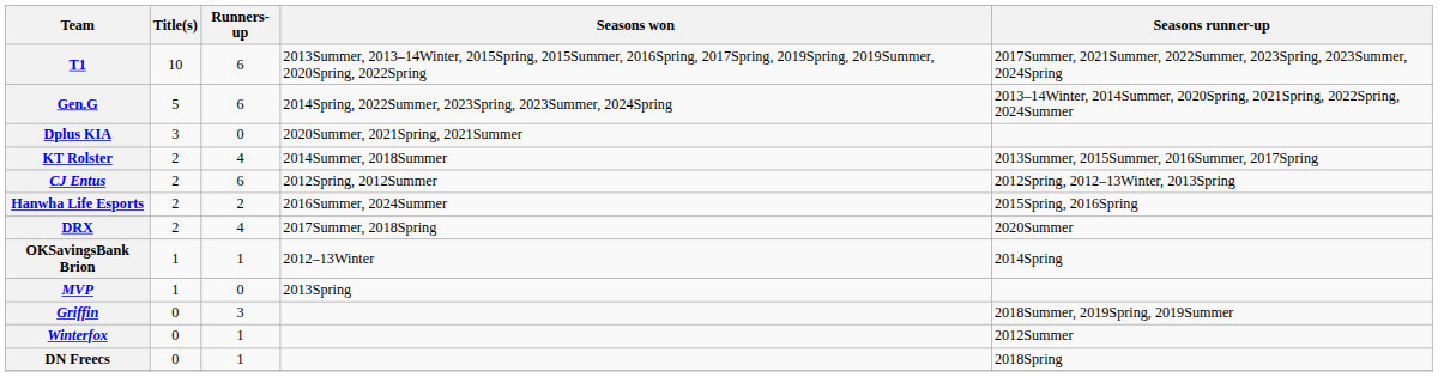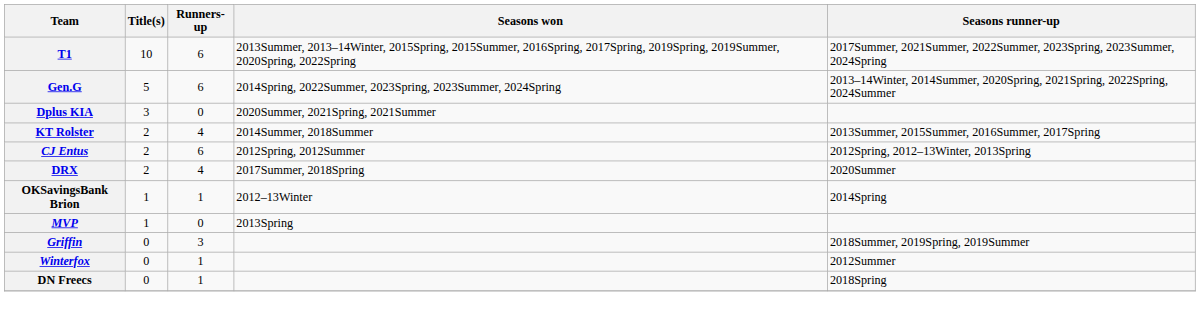 <table class="wikitable sortable plainrowheaders">
 <tr>
 <th scope="col">Team</th>
 <th scope="col">Title(s)</th>
 <th scope="col">Runners-up</th>
 <th scope="col">Seasons won</th>
 <th scope="col">Seasons runner-up</th>
 </tr>
 <tr>
 <th scope="row"><a href='#'>T1</a></th>
 <td style="text-align:center;">10</td>
 <td style="text-align:center;">6</td>
 <td>2013Summer, 2013–14Winter, 2015Spring, 2015Summer, 2016Spring, 2017Spring, 2019Spring, 2019Summer, 2020Spring, 2022Spring</td>
 <td>2017Summer, 2021Summer, 2022Summer, 2023Spring, 2023Summer, 2024Spring</td>
 </tr>
 <tr>
 <th scope="row"><a href='#'>Gen.G</a></th>
 <td style="text-align:center;">5</td>
 <td style="text-align:center;">6</td>
 <td>2014Spring, 2022Summer, 2023Spring, 2023Summer, 2024Spring</td>
 <td>2013–14Winter, 2014Summer, 2020Spring, 2021Spring, 2022Spring, 2024Summer</td>
 </tr>
 <tr>
 <th scope="row"><a href='#'>Dplus KIA</a></th>
 <td style="text-align:center;">3</td>
 <td style="text-align:center;">0</td>
 <td>2020Summer, 2021Spring, 2021Summer</td>
 <td></td>
 </tr>
 <tr>
 <th scope="row"><a href='#'>KT Rolster</a></th>
 <td style="text-align:center;">2</td>
 <td style="text-align:center;">4</td>
 <td>2014Summer, 2018Summer</td>
 <td>2013Summer, 2015Summer, 2016Summer, 2017Spring</td>
 </tr>
 <tr>
 <th scope="row"><em><a href='#'>CJ Entus</a></em></th>
 <td style="text-align:center;">2</td>
 <td style="text-align:center;">6</td>
 <td>2012Spring, 2012Summer</td>
 <td>2012Spring, 2012–13Winter, 2013Spring</td>
-</tr>
-<tr>
-<th scope="row"><a href='#'>Hanwha Life Esports</a></th>
-<td style="text-align:center;">2</td>
-<td style="text-align:center;">2</td>
-<td>2016Summer, 2024Summer</td>
-<td>2015Spring, 2016Spring</td>
 </tr>
 <tr>
 <th scope="row"><a href='#'>DRX</a></th>
 <td style="text-align:center;">2</td>
 <td style="text-align:center;">4</td>
 <td>2017Summer, 2018Spring</td>
 <td>2020Summer</td>
 </tr>
 <tr>
 <th scope="row">OKSavingsBank Brion</th>
 <td style="text-align:center;">1</td>
 <td style="text-align:center;">1</td>
 <td>2012–13Winter</td>
 <td>2014Spring</td>
 </tr>
 <tr>
 <th scope="row"><em><a href='#'>MVP</a></em></th>
 <td style="text-align:center;">1</td>
 <td style="text-align:center;">0</td>
 <td>2013Spring</td>
 <td></td>
 </tr>
 <tr>
 <th scope="row"><em><a href='#'>Griffin</a></em></th>
 <td style="text-align:center;">0</td>
 <td style="text-align:center;">3</td>
 <td></td>
 <td>2018Summer, 2019Spring, 2019Summer</td>
 </tr>
 <tr>
 <th scope="row"><em><a href='#'>Winterfox</a></em></th>
 <td style="text-align:center;">0</td>
 <td style="text-align:center;">1</td>
 <td></td>
 <td>2012Summer</td>
 </tr>
 <tr>
 <th scope="row">DN Freecs</th>
 <td style="text-align:center;">0</td>
 <td style="text-align:center;">1</td>
 <td></td>
 <td>2018Spring</td>
 </tr>
 <tr>
 </tr>
 </table>
